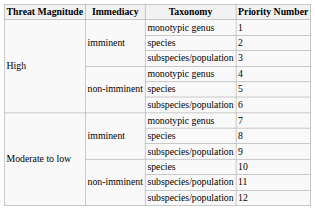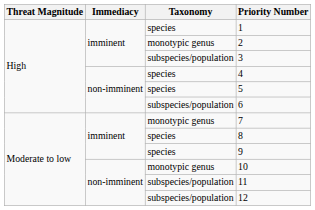 <table class="wikitable">
 <tr>
 <th>Threat Magnitude</th>
 <th>Immediacy</th>
 <th>Taxonomy</th>
 <th>Priority Number</th>
 </tr>
 <tr>
 <td rowspan="6">High</td>
 <td rowspan="3">imminent</td>
-<td>monotypic genus</td>
+<td>species</td>
 <td>1</td>
 </tr>
 <tr>
-<td>species</td>
+<td>monotypic genus</td>
 <td>2</td>
 </tr>
 <tr>
 <td>subspecies/population</td>
 <td>3</td>
 </tr>
 <tr>
 <td rowspan="3">non-imminent</td>
-<td>monotypic genus</td>
+<td>species</td>
 <td>4</td>
 </tr>
 <tr>
 <td>species</td>
 <td>5</td>
 </tr>
 <tr>
 <td>subspecies/population</td>
 <td>6</td>
 </tr>
 <tr>
 <td rowspan="6">Moderate to low</td>
 <td rowspan="3">imminent</td>
 <td>monotypic genus</td>
 <td>7</td>
 </tr>
 <tr>
 <td>species</td>
 <td>8</td>
 </tr>
 <tr>
-<td>subspecies/population</td>
+<td>species</td>
 <td>9</td>
 </tr>
 <tr>
 <td rowspan="3">non-imminent</td>
-<td>species</td>
+<td>monotypic genus</td>
 <td>10</td>
 </tr>
 <tr>
 <td>subspecies/population</td>
 <td>11</td>
 </tr>
 <tr>
 <td>subspecies/population</td>
 <td>12</td>
 </tr>
 </table>
